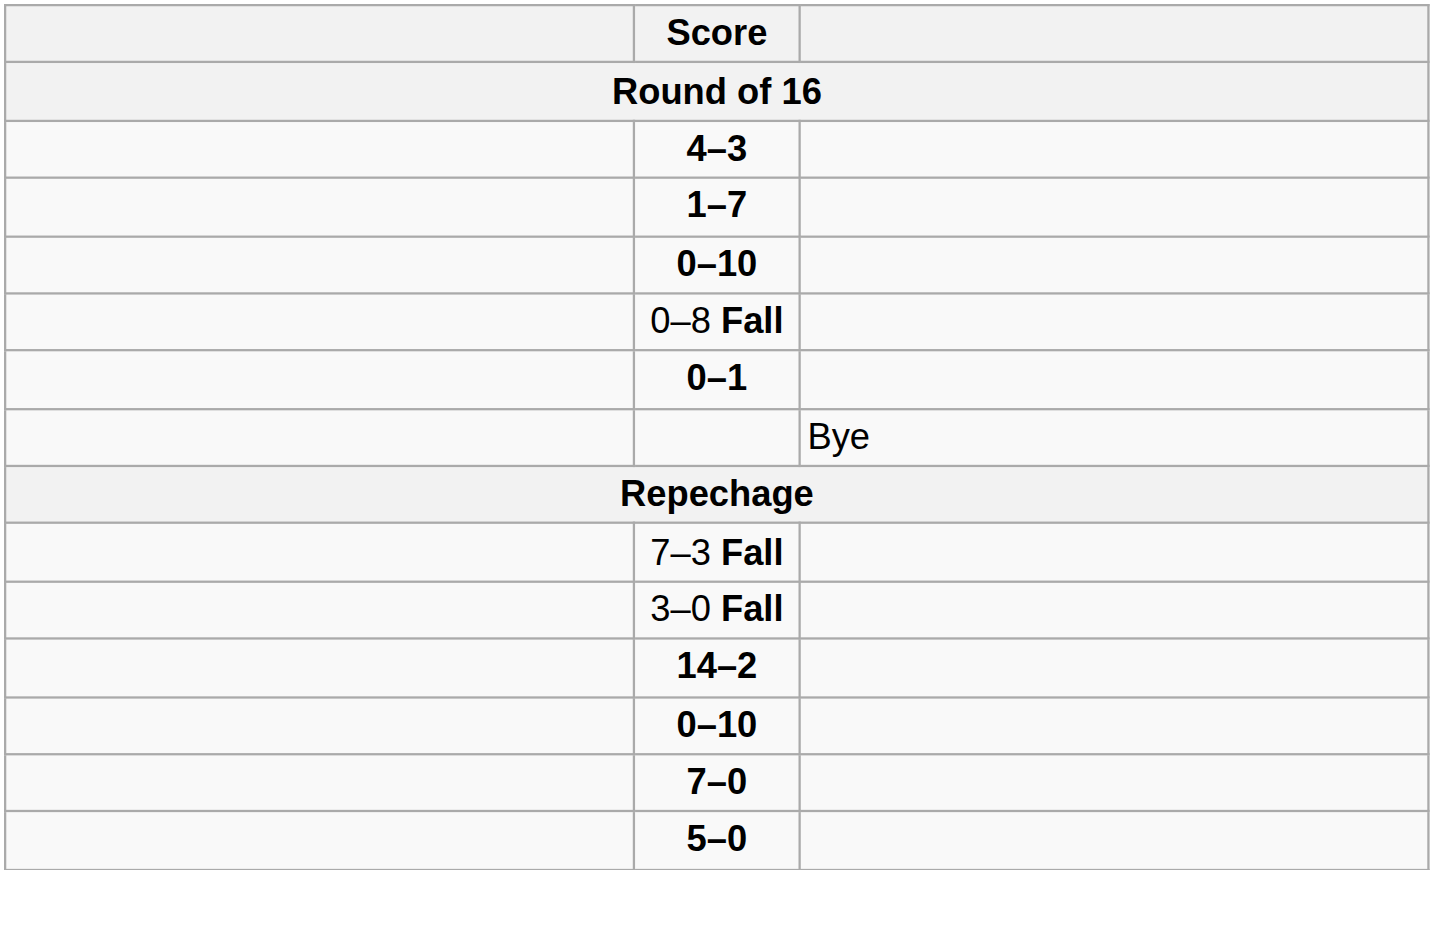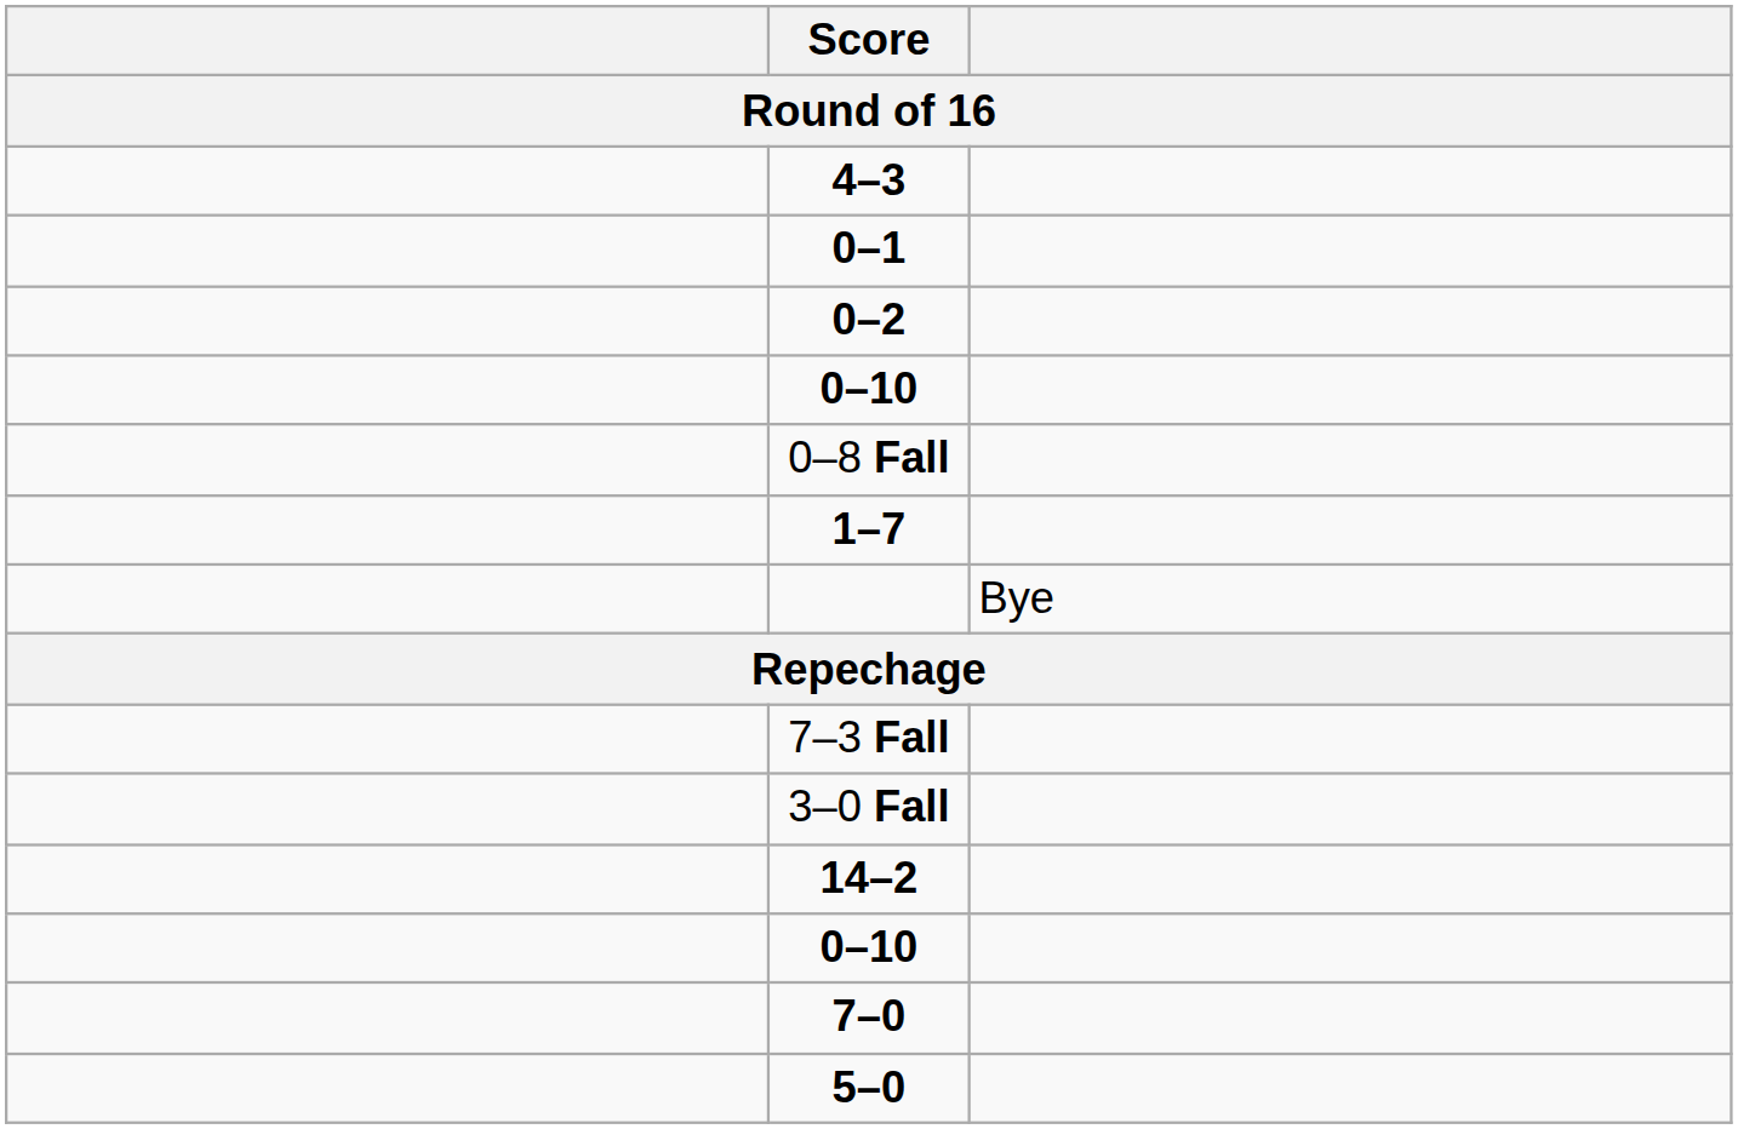 <table class="wikitable" style="text-align: left;">
 <tr>
 <th align="right" width="270"></th>
 <th width="65">Score</th>
 <th align="left" width="270"></th>
 </tr>
 <tr>
 <th colspan="3">Round of 16</th>
 </tr>
 <tr>
 <td><strong></strong></td>
 <td align=center><strong>4–3</strong></td>
 <td></td>
 </tr>
 <tr>
 <td></td>
-<td align=center><strong>1–7</strong></td>
+<td align=center><strong>0–1</strong></td>
+<td><strong></strong></td>
+</tr>
+<tr>
+<td></td>
+<td align=center><strong>0–2</strong></td>
 <td><strong></strong></td>
 </tr>
 <tr>
 <td></td>
 <td align=center><strong>0–10</strong></td>
 <td><strong></strong></td>
 </tr>
 <tr>
 <td></td>
 <td align=center>0–8 <strong>Fall</strong></td>
 <td><strong></strong></td>
 </tr>
 <tr>
 <td></td>
-<td align=center><strong>0–1</strong></td>
+<td align=center><strong>1–7</strong></td>
 <td><strong></strong></td>
 </tr>
 <tr>
 <td><strong></strong></td>
 <td align=center></td>
 <td>Bye</td>
 </tr>
 <tr>
 <th colspan="3">Repechage</th>
 </tr>
 <tr>
 <td><strong></strong></td>
 <td align=center>7–3 <strong>Fall</strong></td>
 <td></td>
 </tr>
 <tr>
 <td><strong></strong></td>
 <td align=center>3–0 <strong>Fall</strong></td>
 <td></td>
 </tr>
 <tr>
 <td><strong></strong></td>
 <td align=center><strong>14–2</strong></td>
 <td></td>
 </tr>
 <tr>
 <td></td>
 <td align=center><strong>0–10</strong></td>
 <td><strong></strong></td>
 </tr>
 <tr>
 <td><strong></strong></td>
 <td align=center><strong>7–0</strong></td>
 <td></td>
 </tr>
 <tr>
 <td><strong></strong></td>
 <td align=center><strong>5–0</strong></td>
 <td></td>
 </tr>
 </table>
